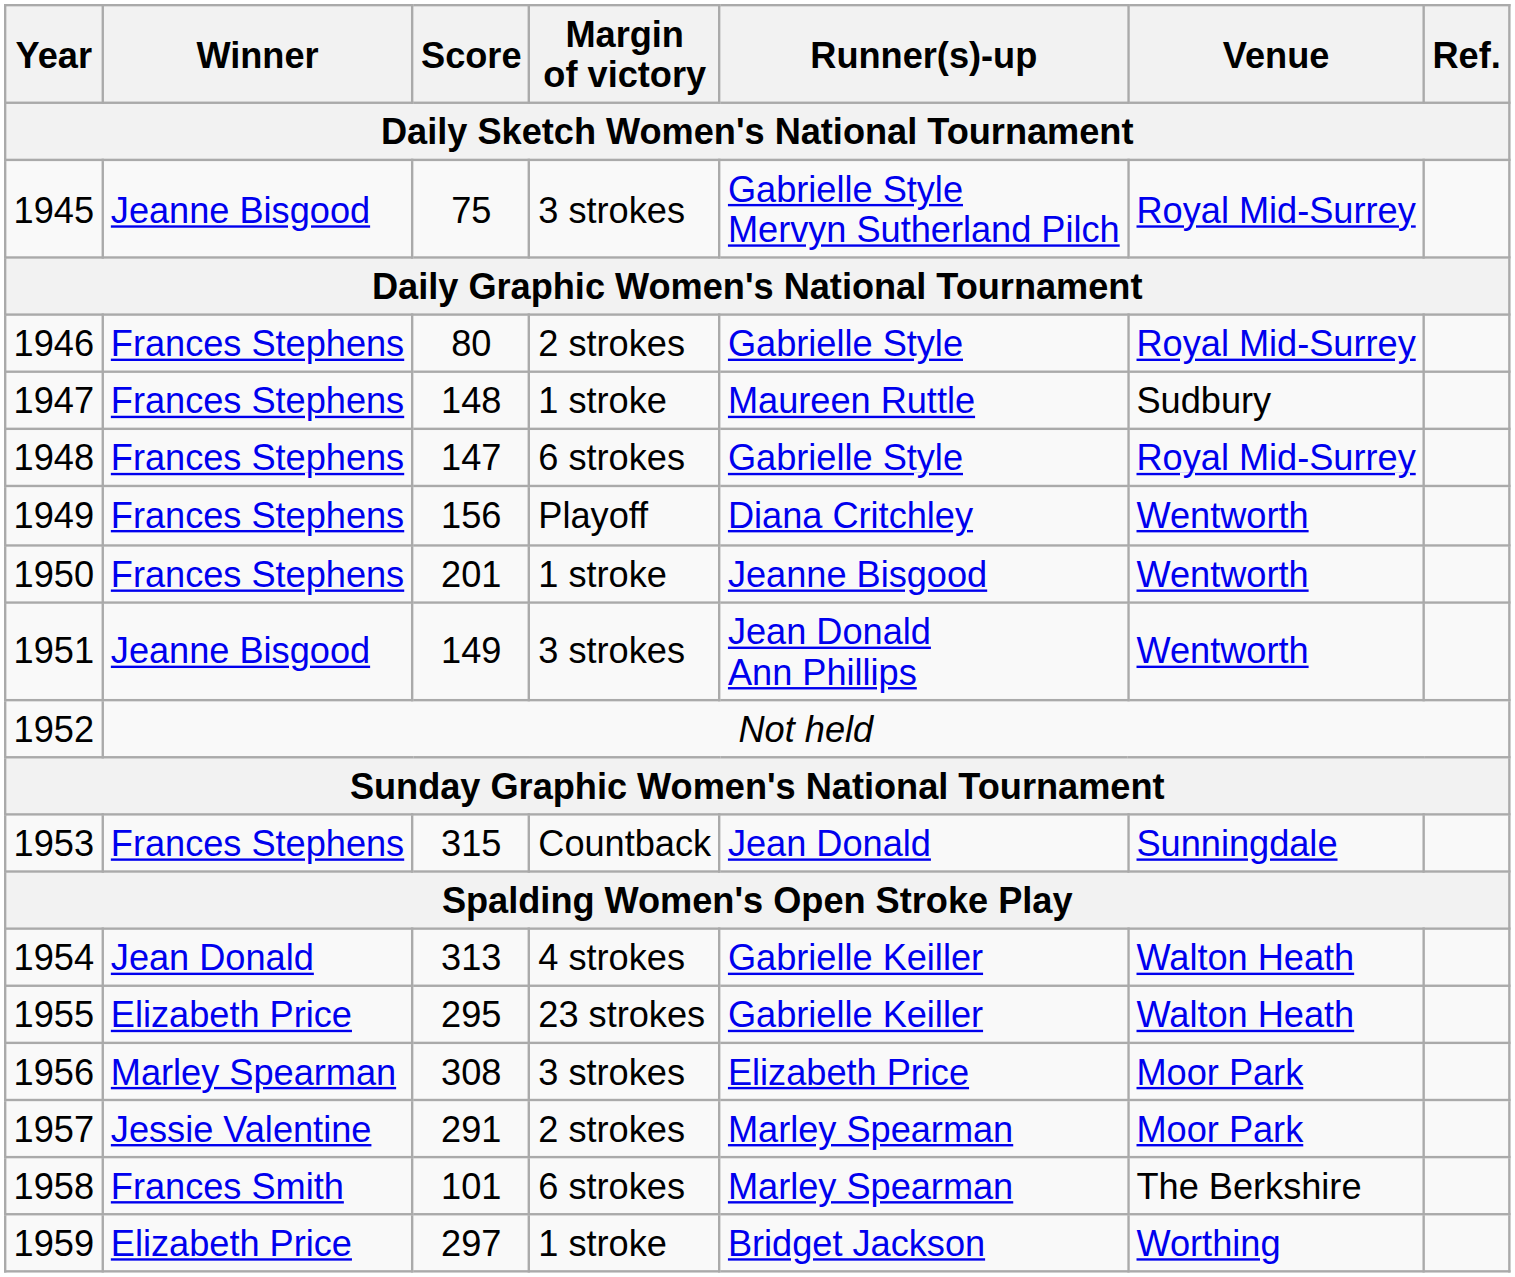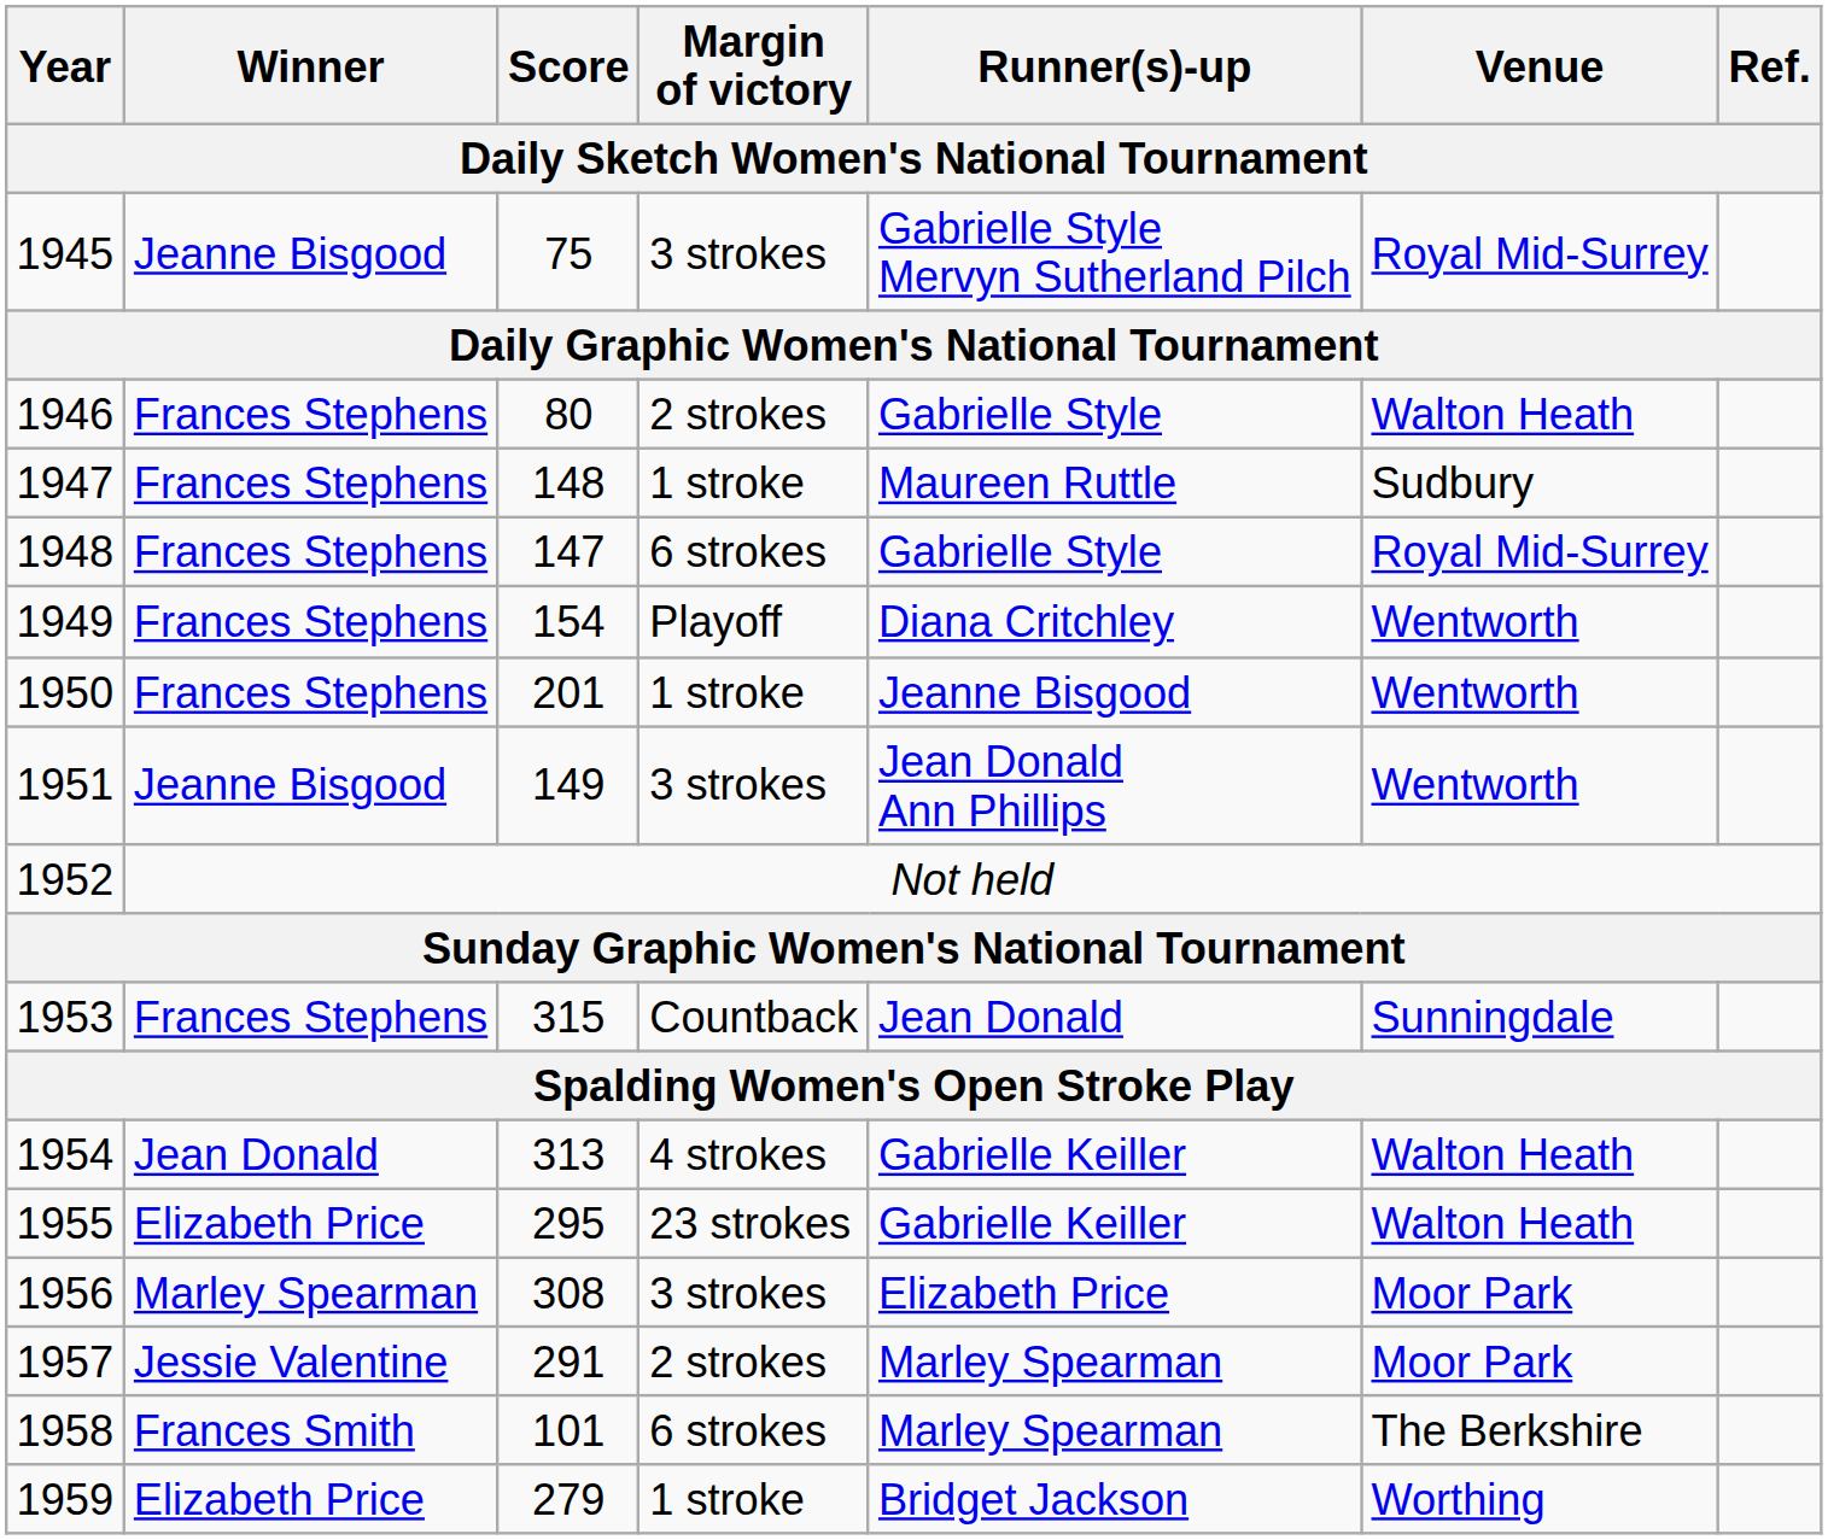 <table class="wikitable" style="font-size:95%">
 <tr>
 <th>Year</th>
 <th>Winner</th>
 <th>Score</th>
 <th>Margin<br>of victory</th>
 <th>Runner(s)-up</th>
 <th>Venue</th>
 <th>Ref.</th>
 </tr>
 <tr>
 <th colspan=7>Daily Sketch Women's National Tournament</th>
 </tr>
 <tr>
 <td>1945</td>
 <td> <a href='#'>Jeanne Bisgood</a></td>
 <td align=center>75</td>
 <td>3 strokes</td>
 <td> <a href='#'>Gabrielle Style</a><br> <a href='#'>Mervyn Sutherland Pilch</a></td>
 <td><a href='#'>Royal Mid-Surrey</a></td>
 <td></td>
 </tr>
 <tr>
 <th colspan=7>Daily Graphic Women's National Tournament</th>
 </tr>
 <tr>
 <td>1946</td>
 <td> <a href='#'>Frances Stephens</a></td>
 <td align=center>80</td>
 <td>2 strokes</td>
 <td> <a href='#'>Gabrielle Style</a></td>
-<td><a href='#'>Royal Mid-Surrey</a></td>
+<td><a href='#'>Walton Heath</a></td>
 <td></td>
 </tr>
 <tr>
 <td>1947</td>
 <td> <a href='#'>Frances Stephens</a></td>
 <td align=center>148</td>
 <td>1 stroke</td>
 <td> <a href='#'>Maureen Ruttle</a></td>
 <td>Sudbury</td>
 <td></td>
 </tr>
 <tr>
 <td>1948</td>
 <td> <a href='#'>Frances Stephens</a></td>
 <td align=center>147</td>
 <td>6 strokes</td>
 <td> <a href='#'>Gabrielle Style</a></td>
 <td><a href='#'>Royal Mid-Surrey</a></td>
 <td></td>
 </tr>
 <tr>
 <td>1949</td>
 <td> <a href='#'>Frances Stephens</a></td>
-<td align=center>156</td>
+<td align=center>154</td>
 <td>Playoff</td>
 <td> <a href='#'>Diana Critchley</a></td>
 <td><a href='#'>Wentworth</a></td>
 <td></td>
 </tr>
 <tr>
 <td>1950</td>
 <td> <a href='#'>Frances Stephens</a></td>
 <td align=center>201</td>
 <td>1 stroke</td>
 <td> <a href='#'>Jeanne Bisgood</a></td>
 <td><a href='#'>Wentworth</a></td>
 <td></td>
 </tr>
 <tr>
 <td>1951</td>
 <td> <a href='#'>Jeanne Bisgood</a></td>
 <td align=center>149</td>
 <td>3 strokes</td>
 <td> <a href='#'>Jean Donald</a><br> <a href='#'>Ann Phillips</a></td>
 <td><a href='#'>Wentworth</a></td>
 <td></td>
 </tr>
 <tr>
 <td>1952</td>
 <td colspan=6 align=center><em>Not held</em></td>
 </tr>
 <tr>
 <th colspan=7>Sunday Graphic Women's National Tournament</th>
 </tr>
 <tr>
 <td>1953</td>
 <td> <a href='#'>Frances Stephens</a></td>
 <td align=center>315</td>
 <td>Countback</td>
 <td> <a href='#'>Jean Donald</a></td>
 <td><a href='#'>Sunningdale</a></td>
 <td></td>
 </tr>
 <tr>
 <th colspan=7>Spalding Women's Open Stroke Play</th>
 </tr>
 <tr>
 <td>1954</td>
 <td> <a href='#'>Jean Donald</a></td>
 <td align=center>313</td>
 <td>4 strokes</td>
 <td> <a href='#'>Gabrielle Keiller</a></td>
 <td><a href='#'>Walton Heath</a></td>
 <td></td>
 </tr>
 <tr>
 <td>1955</td>
 <td> <a href='#'>Elizabeth Price</a></td>
 <td align=center>295</td>
 <td>23 strokes</td>
 <td> <a href='#'>Gabrielle Keiller</a></td>
 <td><a href='#'>Walton Heath</a></td>
 <td></td>
 </tr>
 <tr>
 <td>1956</td>
 <td> <a href='#'>Marley Spearman</a></td>
 <td align=center>308</td>
 <td>3 strokes</td>
 <td> <a href='#'>Elizabeth Price</a></td>
 <td><a href='#'>Moor Park</a></td>
 <td></td>
 </tr>
 <tr>
 <td>1957</td>
 <td> <a href='#'>Jessie Valentine</a></td>
 <td align=center>291</td>
 <td>2 strokes</td>
 <td> <a href='#'>Marley Spearman</a></td>
 <td><a href='#'>Moor Park</a></td>
 <td></td>
 </tr>
 <tr>
 <td>1958</td>
 <td> <a href='#'>Frances Smith</a></td>
 <td align=center>101</td>
 <td>6 strokes</td>
 <td> <a href='#'>Marley Spearman</a></td>
 <td>The Berkshire</td>
 <td></td>
 </tr>
 <tr>
 <td>1959</td>
 <td> <a href='#'>Elizabeth Price</a></td>
-<td align=center>297</td>
+<td align=center>279</td>
 <td>1 stroke</td>
 <td> <a href='#'>Bridget Jackson</a></td>
 <td><a href='#'>Worthing</a></td>
 <td></td>
 </tr>
 </table>
